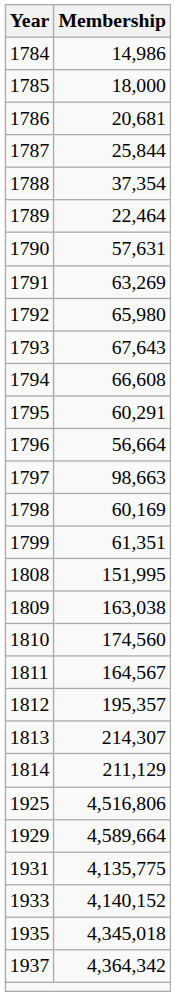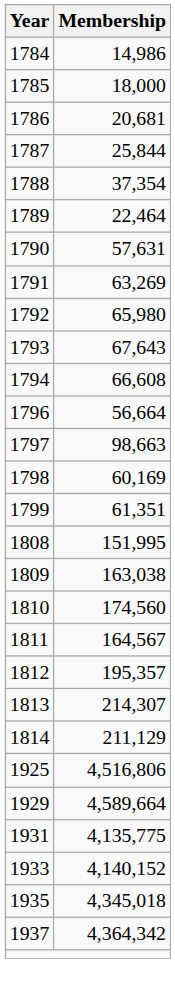 <table class="wikitable"  style="margin:auto auto auto auto; font-size:95%; float:right;">
 <tr>
 <th>Year</th>
 <th>Membership</th>
 </tr>
 <tr>
 <td>1784</td>
 <td Align=right>14,986</td>
 </tr>
 <tr>
 <td>1785</td>
 <td Align=right>18,000</td>
 </tr>
 <tr>
 <td>1786</td>
 <td Align=right>20,681</td>
 </tr>
 <tr>
 <td>1787</td>
 <td Align=right>25,844</td>
 </tr>
 <tr>
 <td>1788</td>
 <td Align=right>37,354</td>
 </tr>
 <tr>
 <td>1789</td>
 <td Align=right>22,464</td>
 </tr>
 <tr>
 <td>1790</td>
 <td Align=right>57,631</td>
 </tr>
 <tr>
 <td>1791</td>
 <td Align=right>63,269</td>
 </tr>
 <tr>
 <td>1792</td>
 <td Align=right>65,980</td>
 </tr>
 <tr>
 <td>1793</td>
 <td Align=right>67,643</td>
 </tr>
 <tr>
 <td>1794</td>
 <td Align=right>66,608</td>
-</tr>
-<tr>
-<td>1795</td>
-<td Align=right>60,291</td>
 </tr>
 <tr>
 <td>1796</td>
 <td Align=right>56,664</td>
 </tr>
 <tr>
 <td>1797</td>
 <td Align=right>98,663</td>
 </tr>
 <tr>
 <td>1798</td>
 <td Align=right>60,169</td>
 </tr>
 <tr>
 <td>1799</td>
 <td Align=right>61,351</td>
 </tr>
 <tr>
 <td>1808</td>
 <td Align=right>151,995</td>
 </tr>
 <tr>
 <td>1809</td>
 <td Align=right>163,038</td>
 </tr>
 <tr>
 <td>1810</td>
 <td Align=right>174,560</td>
 </tr>
 <tr>
 <td>1811</td>
 <td Align=right>164,567</td>
 </tr>
 <tr>
 <td>1812</td>
 <td Align=right>195,357</td>
 </tr>
 <tr>
 <td>1813</td>
 <td Align=right>214,307</td>
 </tr>
 <tr>
 <td>1814</td>
 <td Align=right>211,129</td>
 </tr>
 <tr>
 <td>1925</td>
 <td Align=right>4,516,806</td>
 </tr>
 <tr>
 <td>1929</td>
 <td Align=right>4,589,664</td>
 </tr>
 <tr>
 <td>1931</td>
 <td Align=right>4,135,775</td>
 </tr>
 <tr>
 <td>1933</td>
 <td Align=right>4,140,152</td>
 </tr>
 <tr>
 <td>1935</td>
 <td Align=right>4,345,018</td>
 </tr>
 <tr>
 <td>1937</td>
 <td Align=right>4,364,342</td>
 </tr>
 <tr>
 <td colspan="2" style="text-align:center;"></td>
 </tr>
 </table>
